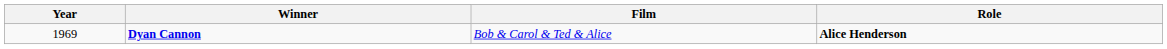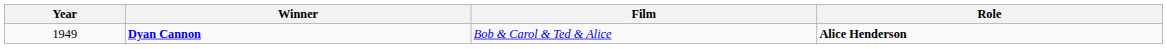 <table class="wikitable" width="95%" cellpadding="5">
 <tr>
 <th width="100"><strong>Year</strong></th>
 <th width="300"><strong>Winner</strong></th>
 <th width="300"><strong>Film</strong></th>
 <th width="300"><strong>Role</strong></th>
 </tr>
 <tr>
-<td style="text-align:center;">1969</td>
+<td style="text-align:center;">1949</td>
 <td><strong><a href='#'>Dyan Cannon</a></strong></td>
 <td><em><a href='#'>Bob & Carol & Ted & Alice</a></em></td>
 <td><strong>Alice Henderson</strong></td>
 </tr>
 </table>
